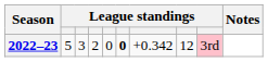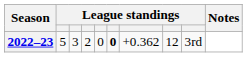 <table class="wikitable sortable">
 <tr>
 <th scope="col" rowspan="2">Season</th>
 <th scope="col" colspan="8">League standings</th>
 <th scope="col" rowspan="2">Notes</th>
 </tr>
 <tr>
 <th scope="col"></th>
 <th scope="col"></th>
 <th scope="col"></th>
 <th scope="col"></th>
 <th scope="col"></th>
 <th scope="col"></th>
 <th scope="col"></th>
 <th scope="col"></th>
 </tr>
 <tr>
 <th scope="row"><a href='#'>2022–23</a></th>
 <td>5</td>
 <td>3</td>
 <td>2</td>
 <td>0</td>
 <td><strong>0</strong></td>
-<td>+0.342</td>
+<td>+0.362</td>
 <td>12</td>
-<td style="background: pink;">3rd</td>
+<td>3rd</td>
 <td style="background: white;"></td>
 </tr>
 </table>
